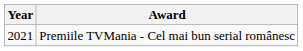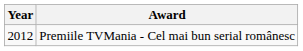 <table class="wikitable">
 <tr>
 <th>Year</th>
 <th>Award</th>
 </tr>
 <tr>
-<td>2021</td>
+<td>2012</td>
 <td>Premiile TVMania - Cel mai bun serial românesc</td>
 </tr>
 </table>
